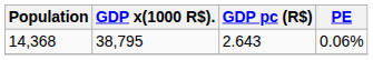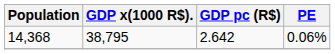 <table class="wikitable" border="1">
 <tr>
 <th>Population </th>
 <th><a href='#'>GDP</a> x(1000 R$).</th>
 <th><a href='#'>GDP pc</a> (R$)</th>
 <th><a href='#'>PE</a></th>
 </tr>
 <tr>
 <td>14,368</td>
 <td>38,795</td>
-<td>2.643</td>
+<td>2.642</td>
 <td>0.06%</td>
 </tr>
 <tr>
 </tr>
 </table>
